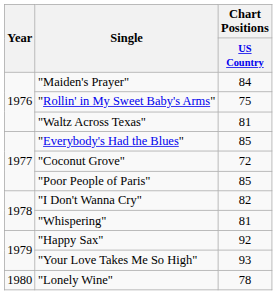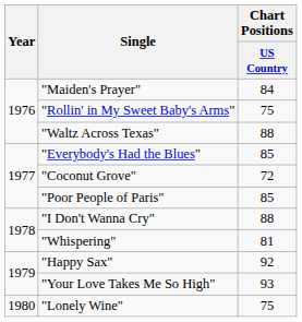 <table class="wikitable">
 <tr>
 <th rowspan="2">Year</th>
 <th rowspan="2">Single</th>
 <th colspan="1">Chart Positions</th>
 </tr>
 <tr>
 <th width="50"><small><a href='#'>US Country</a></small></th>
 </tr>
 <tr>
 <td rowspan=3>1976</td>
 <td>"Maiden's Prayer"</td>
 <td align=center>84</td>
 </tr>
 <tr>
 <td>"<a href='#'>Rollin' in My Sweet Baby's Arms</a>"</td>
 <td align=center>75</td>
 </tr>
 <tr>
 <td>"Waltz Across Texas"</td>
-<td align=center>81</td>
+<td align=center>88</td>
 </tr>
 <tr>
 <td rowspan=3>1977</td>
 <td>"<a href='#'>Everybody's Had the Blues</a>"</td>
 <td align=center>85</td>
 </tr>
 <tr>
 <td>"Coconut Grove"</td>
 <td align=center>72</td>
 </tr>
 <tr>
 <td>"Poor People of Paris"</td>
 <td align=center>85</td>
 </tr>
 <tr>
 <td rowspan=2>1978</td>
 <td>"I Don't Wanna Cry"</td>
-<td align=center>82</td>
+<td align=center>88</td>
 </tr>
 <tr>
 <td>"Whispering"</td>
 <td align=center>81</td>
 </tr>
 <tr>
 <td rowspan=2>1979</td>
 <td>"Happy Sax"</td>
 <td align=center>92</td>
 </tr>
 <tr>
 <td>"Your Love Takes Me So High"</td>
 <td align=center>93</td>
 </tr>
 <tr>
 <td>1980</td>
 <td>"Lonely Wine"</td>
-<td align=center>78</td>
+<td align=center>75</td>
 </tr>
 </table>
